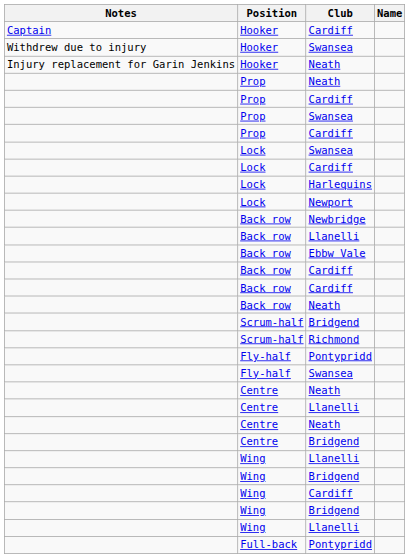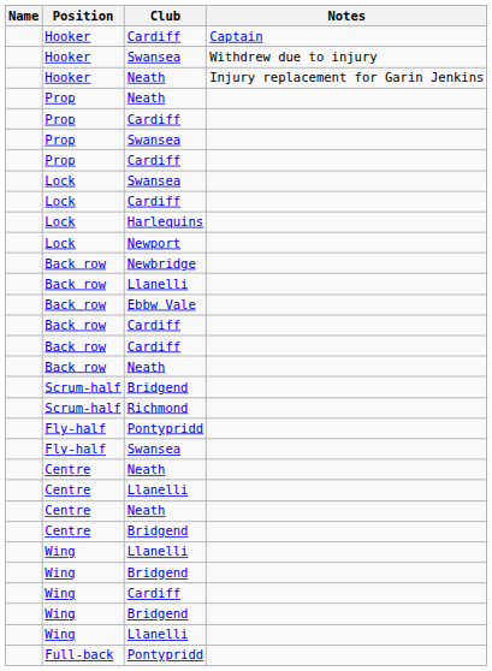 <table class="wikitable sortable">
 <tr>
-<th class="unsortable">Notes</th>
+<th>Name</th>
 <th>Position</th>
 <th>Club</th>
-<th>Name</th>
+<th class="unsortable">Notes</th>
 </tr>
 <tr>
-<td><a href='#'>Captain</a></td>
+<td></td>
 <td><a href='#'>Hooker</a></td>
 <td><a href='#'>Cardiff</a></td>
-<td></td>
+<td><a href='#'>Captain</a></td>
 </tr>
 <tr>
-<td>Withdrew due to injury</td>
+<td></td>
 <td><a href='#'>Hooker</a></td>
 <td><a href='#'>Swansea</a></td>
-<td></td>
+<td>Withdrew due to injury</td>
 </tr>
 <tr>
-<td>Injury replacement for Garin Jenkins</td>
+<td></td>
 <td><a href='#'>Hooker</a></td>
 <td><a href='#'>Neath</a></td>
-<td></td>
+<td>Injury replacement for Garin Jenkins</td>
 </tr>
 <tr>
 <td></td>
 <td><a href='#'>Prop</a></td>
 <td><a href='#'>Neath</a></td>
 <td></td>
 </tr>
 <tr>
 <td></td>
 <td><a href='#'>Prop</a></td>
 <td><a href='#'>Cardiff</a></td>
 <td></td>
 </tr>
 <tr>
 <td></td>
 <td><a href='#'>Prop</a></td>
 <td><a href='#'>Swansea</a></td>
 <td></td>
 </tr>
 <tr>
 <td></td>
 <td><a href='#'>Prop</a></td>
 <td><a href='#'>Cardiff</a></td>
 <td></td>
 </tr>
 <tr>
 <td></td>
 <td><a href='#'>Lock</a></td>
 <td><a href='#'>Swansea</a></td>
 <td></td>
 </tr>
 <tr>
 <td></td>
 <td><a href='#'>Lock</a></td>
 <td><a href='#'>Cardiff</a></td>
 <td></td>
 </tr>
 <tr>
 <td></td>
 <td><a href='#'>Lock</a></td>
 <td><a href='#'>Harlequins</a></td>
 <td></td>
 </tr>
 <tr>
 <td></td>
 <td><a href='#'>Lock</a></td>
 <td><a href='#'>Newport</a></td>
 <td></td>
 </tr>
 <tr>
 <td></td>
 <td><a href='#'>Back row</a></td>
 <td><a href='#'>Newbridge</a></td>
 <td></td>
 </tr>
 <tr>
 <td></td>
 <td><a href='#'>Back row</a></td>
 <td><a href='#'>Llanelli</a></td>
 <td></td>
 </tr>
 <tr>
 <td></td>
 <td><a href='#'>Back row</a></td>
 <td><a href='#'>Ebbw Vale</a></td>
 <td></td>
 </tr>
 <tr>
 <td></td>
 <td><a href='#'>Back row</a></td>
 <td><a href='#'>Cardiff</a></td>
 <td></td>
 </tr>
 <tr>
 <td></td>
 <td><a href='#'>Back row</a></td>
 <td><a href='#'>Cardiff</a></td>
 <td></td>
 </tr>
 <tr>
 <td></td>
 <td><a href='#'>Back row</a></td>
 <td><a href='#'>Neath</a></td>
 <td></td>
 </tr>
 <tr>
 <td></td>
 <td><a href='#'>Scrum-half</a></td>
 <td><a href='#'>Bridgend</a></td>
 <td></td>
 </tr>
 <tr>
 <td></td>
 <td><a href='#'>Scrum-half</a></td>
 <td><a href='#'>Richmond</a></td>
 <td></td>
 </tr>
 <tr>
 <td></td>
 <td><a href='#'>Fly-half</a></td>
 <td><a href='#'>Pontypridd</a></td>
 <td></td>
 </tr>
 <tr>
 <td></td>
 <td><a href='#'>Fly-half</a></td>
 <td><a href='#'>Swansea</a></td>
 <td></td>
 </tr>
 <tr>
 <td></td>
 <td><a href='#'>Centre</a></td>
 <td><a href='#'>Neath</a></td>
 <td></td>
 </tr>
 <tr>
 <td></td>
 <td><a href='#'>Centre</a></td>
 <td><a href='#'>Llanelli</a></td>
 <td></td>
 </tr>
 <tr>
 <td></td>
 <td><a href='#'>Centre</a></td>
 <td><a href='#'>Neath</a></td>
 <td></td>
 </tr>
 <tr>
 <td></td>
 <td><a href='#'>Centre</a></td>
 <td><a href='#'>Bridgend</a></td>
 <td></td>
 </tr>
 <tr>
 <td></td>
 <td><a href='#'>Wing</a></td>
 <td><a href='#'>Llanelli</a></td>
 <td></td>
 </tr>
 <tr>
 <td></td>
 <td><a href='#'>Wing</a></td>
 <td><a href='#'>Bridgend</a></td>
 <td></td>
 </tr>
 <tr>
 <td></td>
 <td><a href='#'>Wing</a></td>
 <td><a href='#'>Cardiff</a></td>
 <td></td>
 </tr>
 <tr>
 <td></td>
 <td><a href='#'>Wing</a></td>
 <td><a href='#'>Bridgend</a></td>
 <td></td>
 </tr>
 <tr>
 <td></td>
 <td><a href='#'>Wing</a></td>
 <td><a href='#'>Llanelli</a></td>
 <td></td>
 </tr>
 <tr>
 <td></td>
 <td><a href='#'>Full-back</a></td>
 <td><a href='#'>Pontypridd</a></td>
 <td></td>
 </tr>
 </table>
